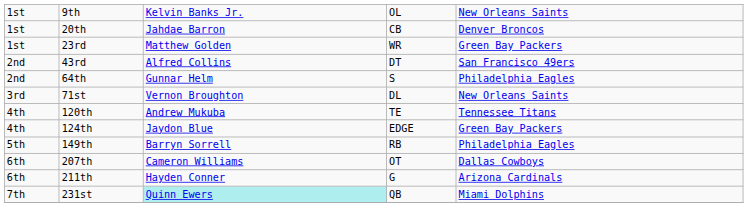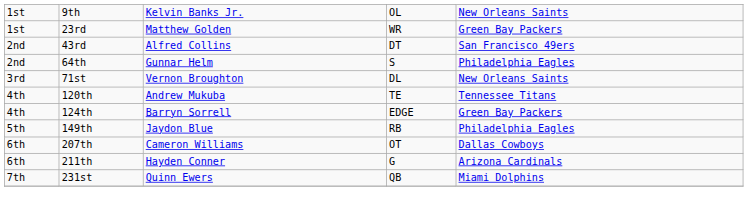 <table class="wikitable" style="width:75%;">
 <tr>
 <td>1st</td>
 <td>9th</td>
 <td><a href='#'>Kelvin Banks Jr.</a></td>
 <td>OL</td>
 <td><a href='#'>New Orleans Saints</a></td>
-</tr>
-<tr>
-<td>1st</td>
-<td>20th</td>
-<td><a href='#'>Jahdae Barron</a></td>
-<td>CB</td>
-<td><a href='#'>Denver Broncos</a></td>
 </tr>
 <tr>
 <td>1st</td>
 <td>23rd</td>
 <td><a href='#'>Matthew Golden</a></td>
 <td>WR</td>
 <td><a href='#'>Green Bay Packers</a></td>
 </tr>
 <tr>
 <td>2nd</td>
 <td>43rd</td>
 <td><a href='#'>Alfred Collins</a></td>
 <td>DT</td>
 <td><a href='#'>San Francisco 49ers</a></td>
 </tr>
 <tr>
 <td>2nd</td>
 <td>64th</td>
 <td><a href='#'>Gunnar Helm</a></td>
 <td>S</td>
 <td><a href='#'>Philadelphia Eagles</a></td>
 </tr>
 <tr>
 <td>3rd</td>
 <td>71st</td>
 <td><a href='#'>Vernon Broughton</a></td>
 <td>DL</td>
 <td><a href='#'>New Orleans Saints</a></td>
 </tr>
 <tr>
 <td>4th</td>
 <td>120th</td>
 <td><a href='#'>Andrew Mukuba</a></td>
 <td>TE</td>
 <td><a href='#'>Tennessee Titans</a></td>
 </tr>
 <tr>
 <td>4th</td>
 <td>124th</td>
-<td><a href='#'>Jaydon Blue</a></td>
+<td><a href='#'>Barryn Sorrell</a></td>
 <td>EDGE</td>
 <td><a href='#'>Green Bay Packers</a></td>
 </tr>
 <tr>
 <td>5th</td>
 <td>149th</td>
-<td><a href='#'>Barryn Sorrell</a></td>
+<td><a href='#'>Jaydon Blue</a></td>
 <td>RB</td>
 <td><a href='#'>Philadelphia Eagles</a></td>
 </tr>
 <tr>
 <td>6th</td>
 <td>207th</td>
 <td><a href='#'>Cameron Williams</a></td>
 <td>OT</td>
 <td><a href='#'>Dallas Cowboys</a></td>
 </tr>
 <tr>
 <td>6th</td>
 <td>211th</td>
 <td><a href='#'>Hayden Conner</a></td>
 <td>G</td>
 <td><a href='#'>Arizona Cardinals</a></td>
 </tr>
 <tr>
 <td>7th</td>
 <td>231st</td>
-<td style="background: paleturquoise;"><a href='#'>Quinn Ewers</a></td>
+<td><a href='#'>Quinn Ewers</a></td>
 <td>QB</td>
 <td><a href='#'>Miami Dolphins</a></td>
 </tr>
 <tr>
 </tr>
 </table>
